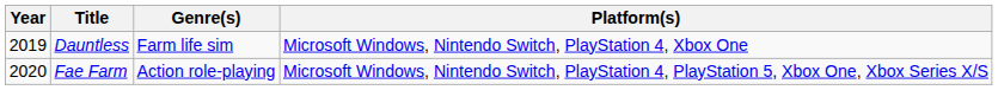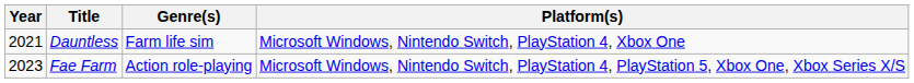 <table class="wikitable">
 <tr>
 <th>Year</th>
 <th>Title</th>
 <th>Genre(s)</th>
 <th>Platform(s)</th>
 </tr>
 <tr>
-<td>2019</td>
+<td>2021</td>
 <td><em><a href='#'>Dauntless</a></em></td>
 <td><a href='#'>Farm life sim</a></td>
 <td><a href='#'>Microsoft Windows</a>, <a href='#'>Nintendo Switch</a>, <a href='#'>PlayStation 4</a>, <a href='#'>Xbox One</a></td>
 </tr>
 <tr>
-<td>2020</td>
+<td>2023</td>
 <td><em><a href='#'>Fae Farm</a></em></td>
 <td><a href='#'>Action role-playing</a></td>
 <td><a href='#'>Microsoft Windows</a>, <a href='#'>Nintendo Switch</a>, <a href='#'>PlayStation 4</a>, <a href='#'>PlayStation 5</a>, <a href='#'>Xbox One</a>, <a href='#'>Xbox Series X/S</a></td>
 </tr>
 </table>
